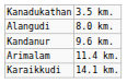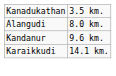 <table class="wikitable">
 <tr>
 <td>Kanadukathan</td>
 <td>3.5 km.</td>
 </tr>
 <tr>
 <td>Alangudi</td>
 <td>8.0 km.</td>
 </tr>
 <tr>
 <td>Kandanur</td>
 <td>9.6 km.</td>
 </tr>
 <tr>
-<td>Arimalam</td>
-<td>11.4 km.</td>
-</tr>
-<tr>
 <td>Karaikkudi</td>
 <td>14.1 km.</td>
 </tr>
 </table>
